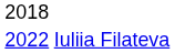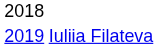 <table>
 <tr>
 <td align=center>2018</td>
 <td> </td>
 <td> </td>
 <td> </td>
 </tr>
 <tr>
-<td align=center><a href='#'>2022</a></td>
+<td align=center><a href='#'>2019</a></td>
 <td> <a href='#'>Iuliia Filateva</a></td>
 <td> </td>
 <td> </td>
 </tr>
 </table>
